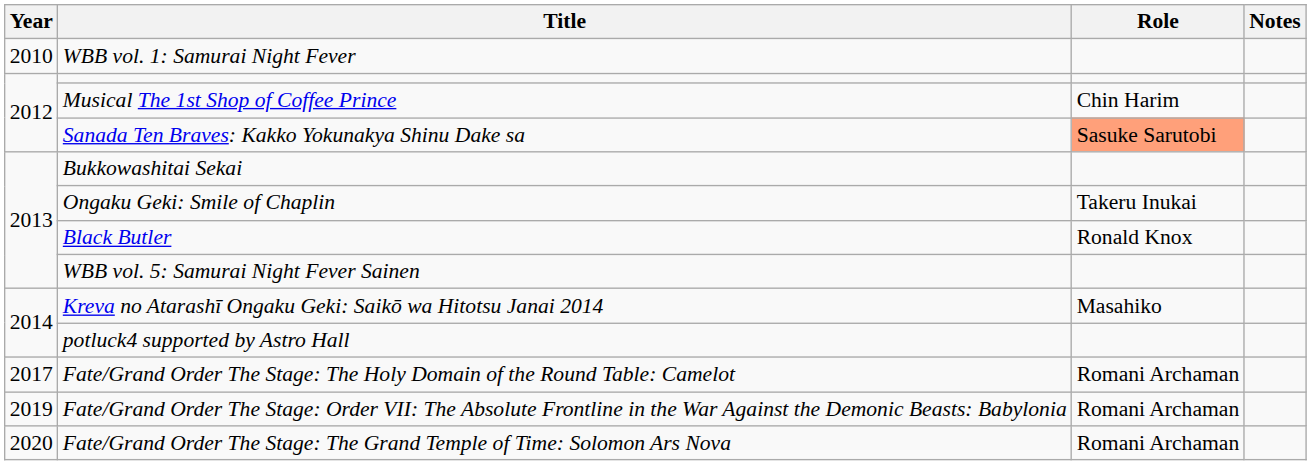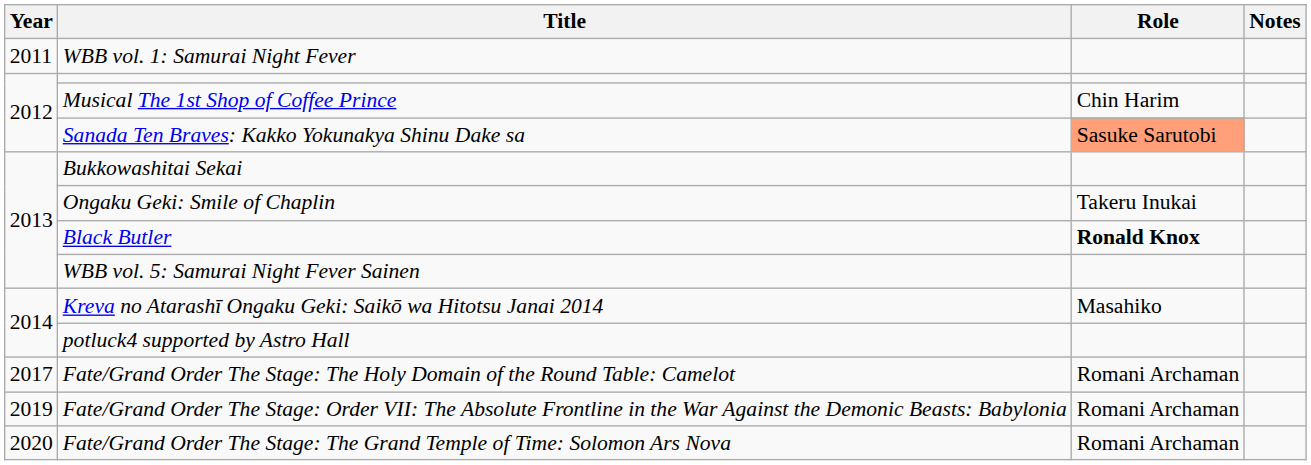 <table class="wikitable">
 <tr>
 <th>Year</th>
 <th>Title</th>
 <th>Role</th>
 <th>Notes</th>
 </tr>
 <tr>
-<td>2010</td>
+<td>2011</td>
 <td><em>WBB vol. 1: Samurai Night Fever</em></td>
 <td></td>
 <td></td>
 </tr>
 <tr>
 <td rowspan="3">2012</td>
 <td><em></em></td>
 <td></td>
 <td></td>
 </tr>
 <tr>
 <td><em>Musical <a href='#'>The 1st Shop of Coffee Prince</a></em></td>
 <td>Chin Harim</td>
 <td></td>
 </tr>
 <tr>
 <td><em><a href='#'>Sanada Ten Braves</a>: Kakko Yokunakya Shinu Dake sa</em></td>
 <td style="background: lightsalmon;">Sasuke Sarutobi</td>
 <td></td>
 </tr>
 <tr>
 <td rowspan="4">2013</td>
 <td><em>Bukkowashitai Sekai</em></td>
 <td></td>
 <td></td>
 </tr>
 <tr>
 <td><em>Ongaku Geki: Smile of Chaplin</em></td>
 <td>Takeru Inukai</td>
 <td></td>
 </tr>
 <tr>
 <td><em><a href='#'>Black Butler</a></em></td>
-<td>Ronald Knox</td>
+<td><strong>Ronald Knox</strong></td>
 <td></td>
 </tr>
 <tr>
 <td><em>WBB vol. 5: Samurai Night Fever Sainen</em></td>
 <td></td>
 <td></td>
 </tr>
 <tr>
 <td rowspan="2">2014</td>
 <td><em><a href='#'>Kreva</a> no Atarashī Ongaku Geki: Saikō wa Hitotsu Janai 2014</em></td>
 <td>Masahiko</td>
 <td></td>
 </tr>
 <tr>
 <td><em>potluck4 supported by Astro Hall</em></td>
 <td></td>
 <td></td>
 </tr>
 <tr>
 <td>2017</td>
 <td><em>Fate/Grand Order The Stage: The Holy Domain of the Round Table: Camelot</em></td>
 <td>Romani Archaman</td>
 <td></td>
 </tr>
 <tr>
 <td>2019</td>
 <td><em>Fate/Grand Order The Stage: Order VII: The Absolute Frontline in the War Against the Demonic Beasts: Babylonia</em></td>
 <td>Romani Archaman</td>
 <td></td>
 </tr>
 <tr>
 <td>2020</td>
 <td><em>Fate/Grand Order The Stage: The Grand Temple of Time: Solomon Ars Nova</em></td>
 <td>Romani Archaman</td>
 <td></td>
 </tr>
 </table>
